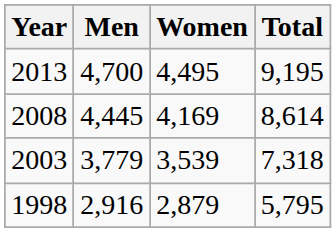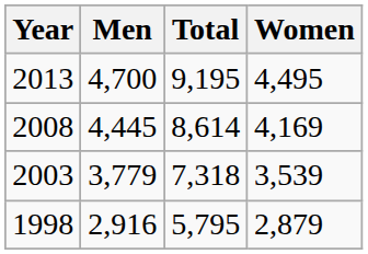 <table class="wikitable">
 <tr>
 <th>Year</th>
 <th>Men</th>
+<th>Total</th>
 <th>Women</th>
-<th>Total</th>
 </tr>
 <tr>
 <td>2013</td>
 <td>4,700</td>
+<td>9,195</td>
 <td>4,495</td>
-<td>9,195</td>
 </tr>
 <tr>
 <td>2008</td>
 <td>4,445</td>
+<td>8,614</td>
 <td>4,169</td>
-<td>8,614</td>
 </tr>
 <tr>
 <td>2003</td>
 <td>3,779</td>
+<td>7,318</td>
 <td>3,539</td>
-<td>7,318</td>
 </tr>
 <tr>
 <td>1998</td>
 <td>2,916</td>
+<td>5,795</td>
 <td>2,879</td>
-<td>5,795</td>
 </tr>
 </table>
